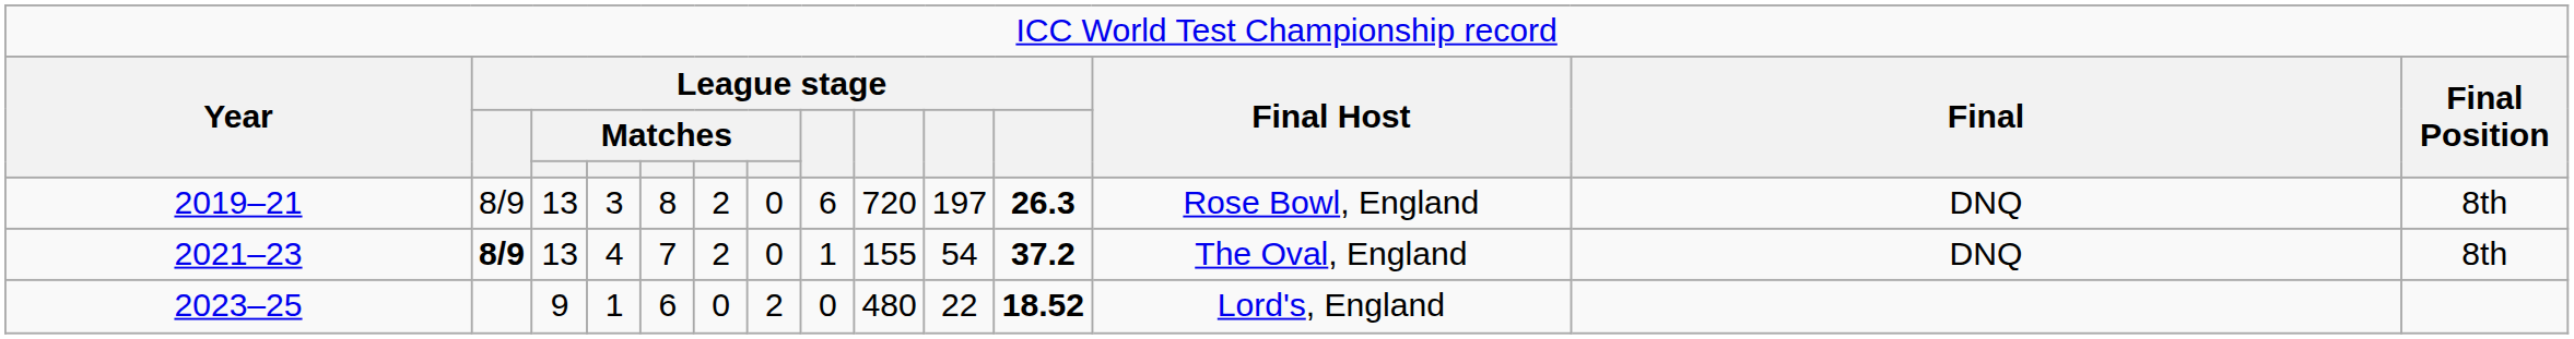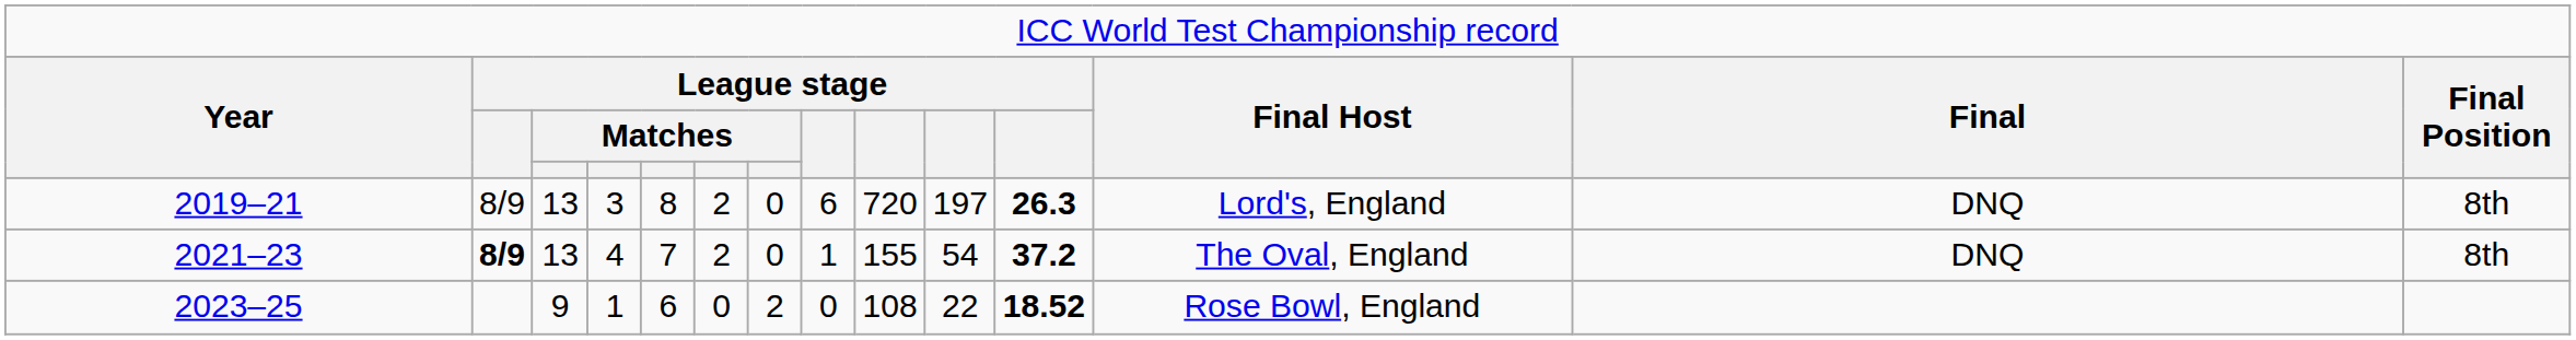 <table class="wikitable" style="text-align: center">
 <tr>
 <td colspan="19"><a href='#'>ICC World Test Championship record</a></td>
 </tr>
 <tr>
 <th width="245" rowspan="3">Year</th>
 <th colspan="10">League stage</th>
 <th width="250" ! rowspan="3">Final Host</th>
 <th width="450" rowspan="3">Final</th>
 <th width="75" rowspan="3">Final Position</th>
 </tr>
 <tr>
 <th width="20" rowspan="2"></th>
 <th colspan="5">Matches</th>
 <th width="20" rowspan="2"></th>
 <th width="20" rowspan="2"></th>
 <th width="20" rowspan="2"></th>
 <th width="20" rowspan="2"></th>
 </tr>
 <tr>
 <th width="20"></th>
 <th width="20"></th>
 <th width="20"></th>
 <th width="20"></th>
 <th width="20"></th>
 </tr>
 <tr>
 <td><a href='#'>2019–21</a></td>
 <td>8/9</td>
 <td>13</td>
 <td>3</td>
 <td>8</td>
 <td>2</td>
 <td>0</td>
 <td>6</td>
 <td>720</td>
 <td>197</td>
 <td><strong>26.3</strong></td>
-<td><a href='#'>Rose Bowl</a>, England</td>
+<td><a href='#'>Lord's</a>, England</td>
 <td>DNQ</td>
 <td>8th</td>
 </tr>
 <tr>
 <td><a href='#'>2021–23</a></td>
 <td><strong>8/9</strong></td>
 <td>13</td>
 <td>4</td>
 <td>7</td>
 <td>2</td>
 <td>0</td>
 <td>1</td>
 <td>155</td>
 <td>54</td>
 <td><strong>37.2</strong></td>
 <td><a href='#'>The Oval</a>, England</td>
 <td>DNQ</td>
 <td>8th</td>
 </tr>
 <tr>
 <td><a href='#'>2023–25</a></td>
 <td></td>
 <td>9</td>
 <td>1</td>
 <td>6</td>
 <td>0</td>
 <td>2</td>
 <td>0</td>
-<td>480</td>
+<td>108</td>
 <td>22</td>
 <td><strong>18.52</strong></td>
-<td><a href='#'>Lord's</a>, England</td>
+<td><a href='#'>Rose Bowl</a>, England</td>
 <td></td>
 <td></td>
 </tr>
 </table>
